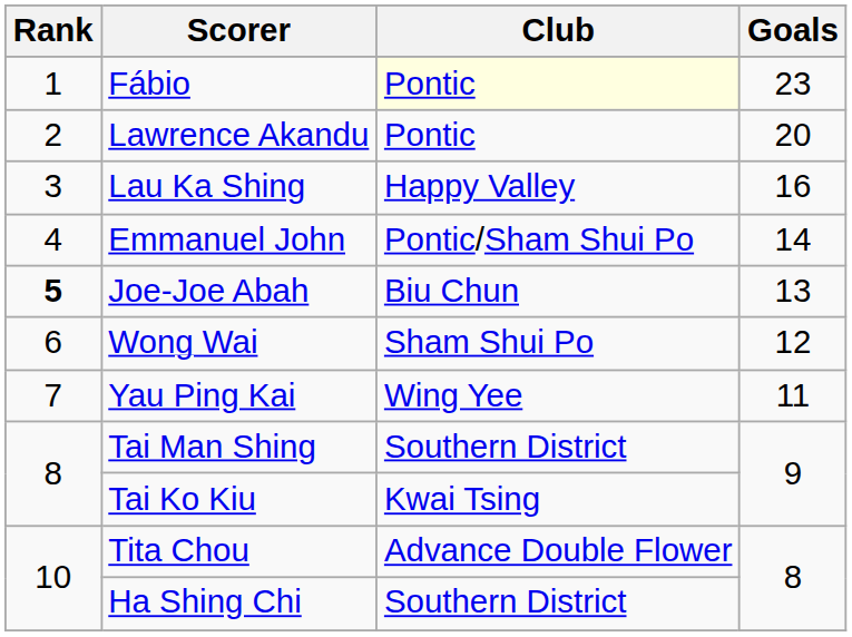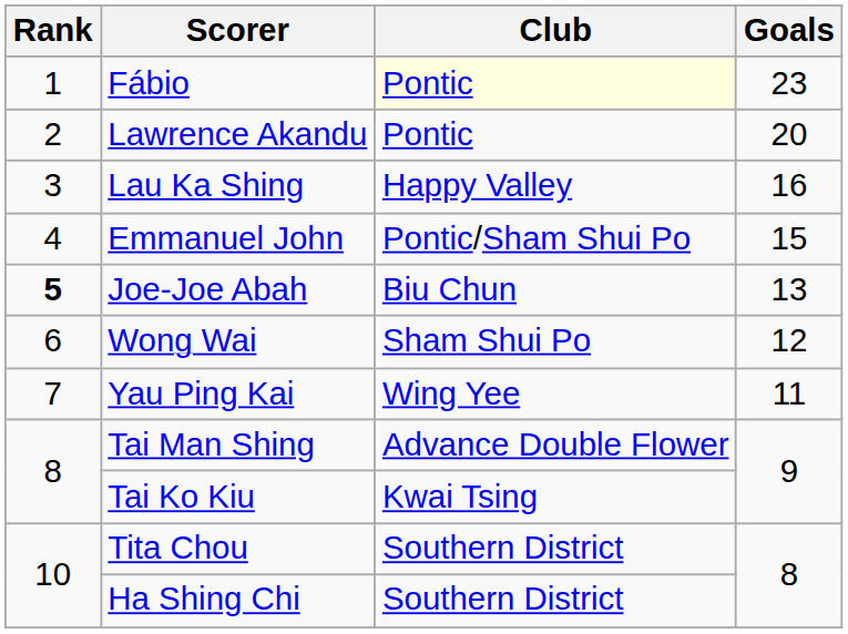 <table class="wikitable">
 <tr>
 <th>Rank</th>
 <th>Scorer</th>
 <th>Club</th>
 <th>Goals</th>
 </tr>
 <tr>
 <td align=center>1</td>
 <td><a href='#'>Fábio</a></td>
 <td style="background: lightyellow;"><a href='#'>Pontic</a></td>
 <td align=center>23</td>
 </tr>
 <tr>
 <td align=center>2</td>
 <td><a href='#'>Lawrence Akandu</a></td>
 <td><a href='#'>Pontic</a></td>
 <td align=center>20</td>
 </tr>
 <tr>
 <td align=center>3</td>
 <td><a href='#'>Lau Ka Shing</a></td>
 <td><a href='#'>Happy Valley</a></td>
 <td align=center>16</td>
 </tr>
 <tr>
 <td align=center>4</td>
 <td><a href='#'>Emmanuel John</a></td>
 <td><a href='#'>Pontic</a>/<a href='#'>Sham Shui Po</a></td>
-<td align=center>14</td>
+<td align=center>15</td>
 </tr>
 <tr>
 <td align=center><strong>5</strong></td>
 <td><a href='#'>Joe-Joe Abah</a></td>
 <td><a href='#'>Biu Chun</a></td>
 <td align=center>13</td>
 </tr>
 <tr>
 <td align=center>6</td>
 <td><a href='#'>Wong Wai</a></td>
 <td><a href='#'>Sham Shui Po</a></td>
 <td align=center>12</td>
 </tr>
 <tr>
 <td align=center>7</td>
 <td><a href='#'>Yau Ping Kai</a></td>
 <td><a href='#'>Wing Yee</a></td>
 <td align=center>11</td>
 </tr>
 <tr>
 <td rowspan=2 align=center>8</td>
 <td><a href='#'>Tai Man Shing</a></td>
-<td><a href='#'>Southern District</a></td>
+<td><a href='#'>Advance Double Flower</a></td>
 <td rowspan=2 align=center>9</td>
 </tr>
 <tr>
 <td><a href='#'>Tai Ko Kiu</a></td>
 <td><a href='#'>Kwai Tsing</a></td>
 </tr>
 <tr>
 <td rowspan=2 align=center>10</td>
 <td><a href='#'>Tita Chou</a></td>
-<td><a href='#'>Advance Double Flower</a></td>
+<td><a href='#'>Southern District</a></td>
 <td rowspan=2 align=center>8</td>
 </tr>
 <tr>
 <td><a href='#'>Ha Shing Chi</a></td>
 <td><a href='#'>Southern District</a></td>
 </tr>
 </table>
